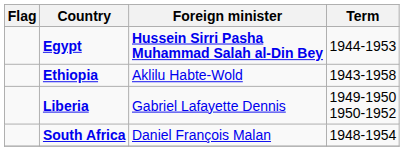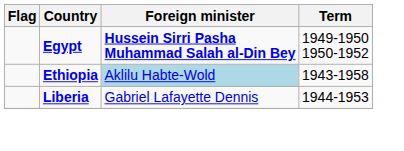 <table class="wikitable" style="font-size:95%;">
 <tr>
 <th>Flag</th>
 <th>Country</th>
 <th>Foreign minister</th>
 <th>Term</th>
 </tr>
 <tr>
 <td></td>
 <td><strong><a href='#'>Egypt</a></strong></td>
 <td><strong><a href='#'>Hussein Sirri Pasha</a><br><a href='#'>Muhammad Salah al-Din Bey</a></strong></td>
-<td>1944-1953</td>
+<td>1949-1950<br>1950-1952</td>
 </tr>
 <tr>
 <td></td>
 <td><strong><a href='#'>Ethiopia</a></strong></td>
-<td><a href='#'>Aklilu Habte-Wold</a></td>
+<td style="background: lightblue;"><a href='#'>Aklilu Habte-Wold</a></td>
 <td>1943-1958</td>
 </tr>
 <tr>
 <td></td>
 <td><strong><a href='#'>Liberia</a></strong></td>
 <td><a href='#'>Gabriel Lafayette Dennis</a></td>
-<td>1949-1950<br>1950-1952</td>
-</tr>
-<tr>
-<td></td>
-<td><strong><a href='#'>South Africa</a></strong></td>
-<td><a href='#'>Daniel François Malan</a></td>
-<td>1948-1954</td>
+<td>1944-1953</td>
 </tr>
 <tr>
 </tr>
 </table>
